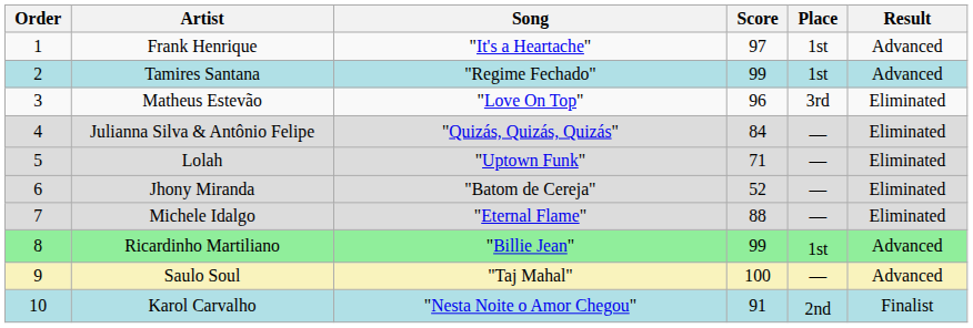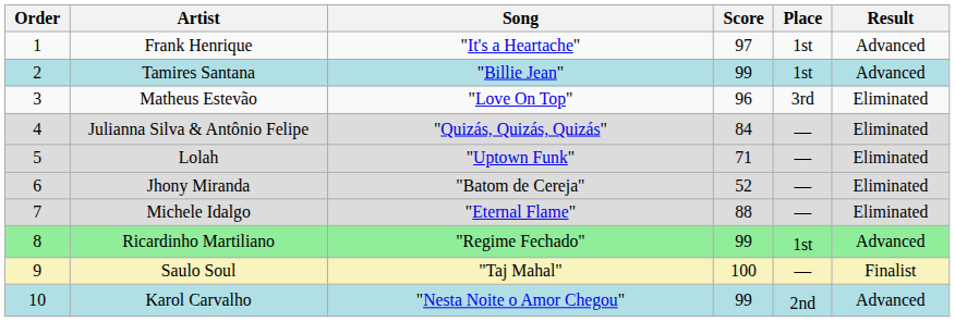 <table class="wikitable" style="text-align:center; width:70%;">
 <tr>
 <th scope="col" width="05%">Order</th>
 <th scope="col" width="22%">Artist</th>
 <th scope="col" width="33%">Song</th>
 <th scope="col" width="05%">Score</th>
 <th scope="col" width="05%">Place</th>
 <th scope="col" width="10%">Result</th>
 </tr>
 <tr>
 <td>1</td>
 <td>Frank Henrique</td>
 <td>"<a href='#'>It's a Heartache</a>"</td>
 <td>97</td>
 <td>1st</td>
 <td>Advanced</td>
 </tr>
 <tr bgcolor=B0E0E6>
 <td>2</td>
 <td>Tamires Santana</td>
-<td>"Regime Fechado"</td>
+<td>"<a href='#'>Billie Jean</a>"</td>
 <td>99</td>
 <td>1st</td>
 <td>Advanced</td>
 </tr>
 <tr>
 <td>3</td>
 <td>Matheus Estevão</td>
 <td>"<a href='#'>Love On Top</a>"</td>
 <td>96</td>
 <td>3rd</td>
 <td>Eliminated</td>
 </tr>
 <tr bgcolor=DCDCDC>
 <td>4</td>
 <td>Julianna Silva & Antônio Felipe</td>
 <td>"<a href='#'>Quizás, Quizás, Quizás</a>"</td>
 <td>84</td>
 <td>—<sup></sup></td>
 <td>Eliminated</td>
 </tr>
 <tr bgcolor=DCDCDC>
 <td>5</td>
 <td>Lolah</td>
 <td>"<a href='#'>Uptown Funk</a>"</td>
 <td>71</td>
 <td>—</td>
 <td>Eliminated</td>
 </tr>
 <tr bgcolor=DCDCDC>
 <td>6</td>
 <td>Jhony Miranda</td>
 <td>"Batom de Cereja"</td>
 <td>52</td>
 <td>—</td>
 <td>Eliminated</td>
 </tr>
 <tr bgcolor=DCDCDC>
 <td>7</td>
 <td>Michele Idalgo</td>
 <td>"<a href='#'>Eternal Flame</a>"</td>
 <td>88</td>
 <td>—</td>
 <td>Eliminated</td>
 </tr>
 <tr bgcolor=90EE9B>
 <td>8</td>
 <td>Ricardinho Martiliano</td>
-<td>"<a href='#'>Billie Jean</a>"</td>
+<td>"Regime Fechado"</td>
 <td>99</td>
 <td>1st<sup></sup></td>
 <td>Advanced</td>
 </tr>
 <tr bgcolor=F9F3BD>
 <td>9</td>
 <td>Saulo Soul</td>
 <td>"Taj Mahal"</td>
 <td>100</td>
 <td>—</td>
-<td>Advanced</td>
+<td>Finalist</td>
 </tr>
 <tr bgcolor=B0E0E6>
 <td>10</td>
 <td>Karol Carvalho</td>
 <td>"<a href='#'>Nesta Noite o Amor Chegou</a>"</td>
-<td>91</td>
+<td>99</td>
 <td>2nd<sup></sup></td>
-<td>Finalist</td>
+<td>Advanced</td>
 </tr>
 </table>
